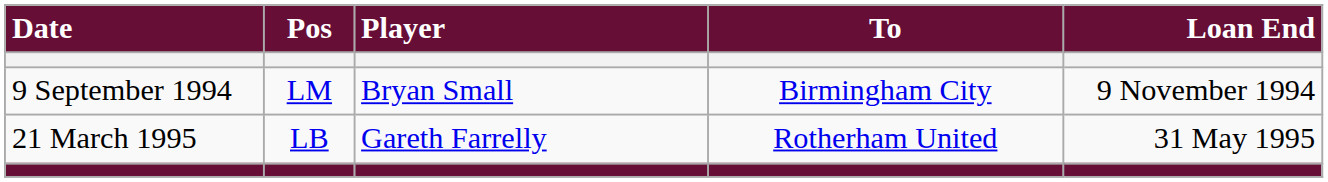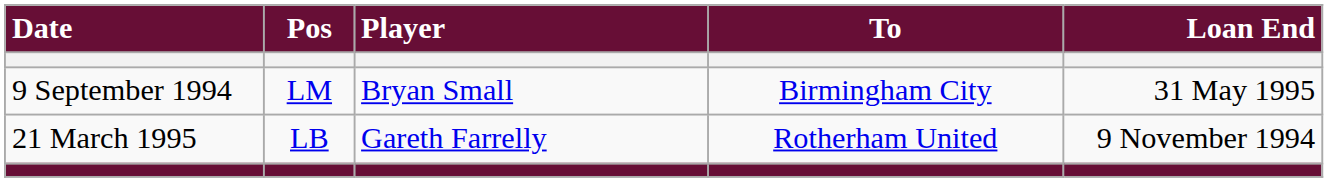 <table class="wikitable">
 <tr>
 <th style="background:#670E36; color:#ffffff; text-align:left; width:130px">Date</th>
 <th style="background:#670E36; color:#ffffff; text-align:center; width:40px">Pos</th>
 <th style="background:#670E36; color:#ffffff; text-align:left; width:180px">Player</th>
 <th style="background:#670E36; color:#ffffff; text-align:center; width:180px">To</th>
 <th style="background:#670E36; color:#ffffff; text-align:right; width:130px">Loan End</th>
 </tr>
 <tr>
 <th></th>
 <th></th>
 <th></th>
 <th></th>
 <th></th>
 </tr>
 <tr>
 <td>9 September 1994</td>
 <td style="text-align:center;"><a href='#'>LM</a></td>
 <td><a href='#'>Bryan Small</a></td>
 <td style="text-align:center;"><a href='#'>Birmingham City</a></td>
-<td style="text-align:right;">9 November 1994</td>
+<td style="text-align:right;">31 May 1995</td>
 </tr>
 <tr>
 <td>21 March 1995</td>
 <td style="text-align:center;"><a href='#'>LB</a></td>
 <td><a href='#'>Gareth Farrelly</a></td>
 <td style="text-align:center;"><a href='#'>Rotherham United</a></td>
-<td style="text-align:right;">31 May 1995</td>
+<td style="text-align:right;">9 November 1994</td>
 </tr>
 <tr>
 <th style="background:#670E36;"></th>
 <th style="background:#670E36;"></th>
 <th style="background:#670E36;"></th>
 <th style="background:#670E36;"></th>
 <th style="background:#670E36;"></th>
 </tr>
 </table>
